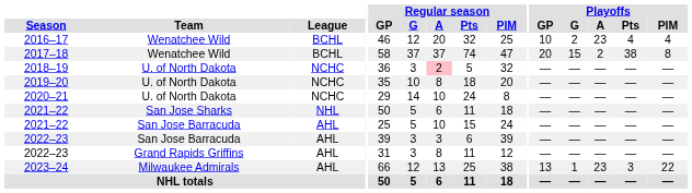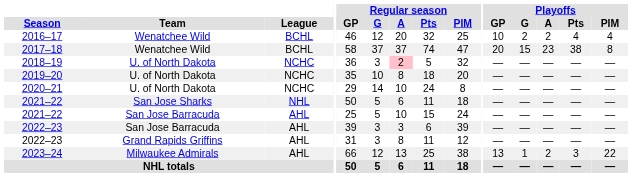 <table border="0" cellpadding="1" cellspacing="0" style="text-align:center; width:60em">
 <tr bgcolor="#e0e0e0">
 <th colspan="3" bgcolor="#ffffff"></th>
 <th rowspan="99" bgcolor="#ffffff"></th>
 <th colspan="5"><a href='#'>Regular season</a></th>
 <th rowspan="99" bgcolor="#ffffff"></th>
 <th colspan="5"><a href='#'>Playoffs</a></th>
 </tr>
 <tr bgcolor="#e0e0e0">
 <th><a href='#'>Season</a></th>
 <th>Team</th>
 <th>League</th>
 <th>GP</th>
 <th><a href='#'>G</a></th>
 <th><a href='#'>A</a></th>
 <th><a href='#'>Pts</a></th>
 <th><a href='#'>PIM</a></th>
 <th>GP</th>
 <th>G</th>
 <th>A</th>
 <th>Pts</th>
 <th>PIM</th>
 </tr>
 <tr>
 <td><a href='#'>2016–17</a></td>
 <td><a href='#'>Wenatchee Wild</a></td>
 <td><a href='#'>BCHL</a></td>
 <td>46</td>
 <td>12</td>
 <td>20</td>
 <td>32</td>
 <td>25</td>
 <td>10</td>
 <td>2</td>
-<td>23</td>
+<td>2</td>
 <td>4</td>
 <td>4</td>
 </tr>
 <tr bgcolor="#f0f0f0">
 <td><a href='#'>2017–18</a></td>
 <td>Wenatchee Wild</td>
 <td>BCHL</td>
 <td>58</td>
 <td>37</td>
 <td>37</td>
 <td>74</td>
 <td>47</td>
 <td>20</td>
 <td>15</td>
-<td>2</td>
+<td>23</td>
 <td>38</td>
 <td>8</td>
 </tr>
 <tr>
 <td><a href='#'>2018–19</a></td>
 <td><a href='#'>U. of North Dakota</a></td>
 <td><a href='#'>NCHC</a></td>
 <td>36</td>
 <td>3</td>
 <td style="background: pink;">2</td>
 <td>5</td>
 <td>32</td>
 <td>—</td>
 <td>—</td>
 <td>—</td>
 <td>—</td>
 <td>—</td>
 </tr>
 <tr bgcolor="#f0f0f0">
 <td><a href='#'>2019–20</a></td>
 <td>U. of North Dakota</td>
 <td>NCHC</td>
 <td>35</td>
 <td>10</td>
 <td>8</td>
 <td>18</td>
 <td>20</td>
 <td>—</td>
 <td>—</td>
 <td>—</td>
 <td>—</td>
 <td>—</td>
 </tr>
 <tr>
 <td><a href='#'>2020–21</a></td>
 <td>U. of North Dakota</td>
 <td>NCHC</td>
 <td>29</td>
 <td>14</td>
 <td>10</td>
 <td>24</td>
 <td>8</td>
 <td>—</td>
 <td>—</td>
 <td>—</td>
 <td>—</td>
 <td>—</td>
 </tr>
 <tr bgcolor="#f0f0f0">
 <td><a href='#'>2021–22</a></td>
 <td><a href='#'>San Jose Sharks</a></td>
 <td><a href='#'>NHL</a></td>
 <td>50</td>
 <td>5</td>
 <td>6</td>
 <td>11</td>
 <td>18</td>
 <td>—</td>
 <td>—</td>
 <td>—</td>
 <td>—</td>
 <td>—</td>
 </tr>
 <tr>
 <td><a href='#'>2021–22</a></td>
 <td><a href='#'>San Jose Barracuda</a></td>
 <td><a href='#'>AHL</a></td>
 <td>25</td>
 <td>5</td>
 <td>10</td>
 <td>15</td>
 <td>24</td>
 <td>—</td>
 <td>—</td>
 <td>—</td>
 <td>—</td>
 <td>—</td>
 </tr>
 <tr bgcolor="#f0f0f0">
 <td><a href='#'>2022–23</a></td>
 <td>San Jose Barracuda</td>
 <td>AHL</td>
 <td>39</td>
 <td>3</td>
 <td>3</td>
 <td>6</td>
 <td>39</td>
 <td>—</td>
 <td>—</td>
 <td>—</td>
 <td>—</td>
 <td>—</td>
 </tr>
 <tr>
 <td>2022–23</td>
 <td><a href='#'>Grand Rapids Griffins</a></td>
 <td>AHL</td>
 <td>31</td>
 <td>3</td>
 <td>8</td>
 <td>11</td>
 <td>12</td>
 <td>—</td>
 <td>—</td>
 <td>—</td>
 <td>—</td>
 <td>—</td>
 </tr>
 <tr bgcolor="#f0f0f0">
 <td><a href='#'>2023–24</a></td>
 <td><a href='#'>Milwaukee Admirals</a></td>
 <td>AHL</td>
 <td>66</td>
 <td>12</td>
 <td>13</td>
 <td>25</td>
 <td>38</td>
 <td>13</td>
 <td>1</td>
-<td>23</td>
+<td>2</td>
 <td>3</td>
 <td>22</td>
 </tr>
 <tr bgcolor="#e0e0e0">
 <th colspan="3">NHL totals</th>
 <th>50</th>
 <th>5</th>
 <th>6</th>
 <th>11</th>
 <th>18</th>
 <th>—</th>
 <th>—</th>
 <th>—</th>
 <th>—</th>
 <th>—</th>
 </tr>
 </table>
